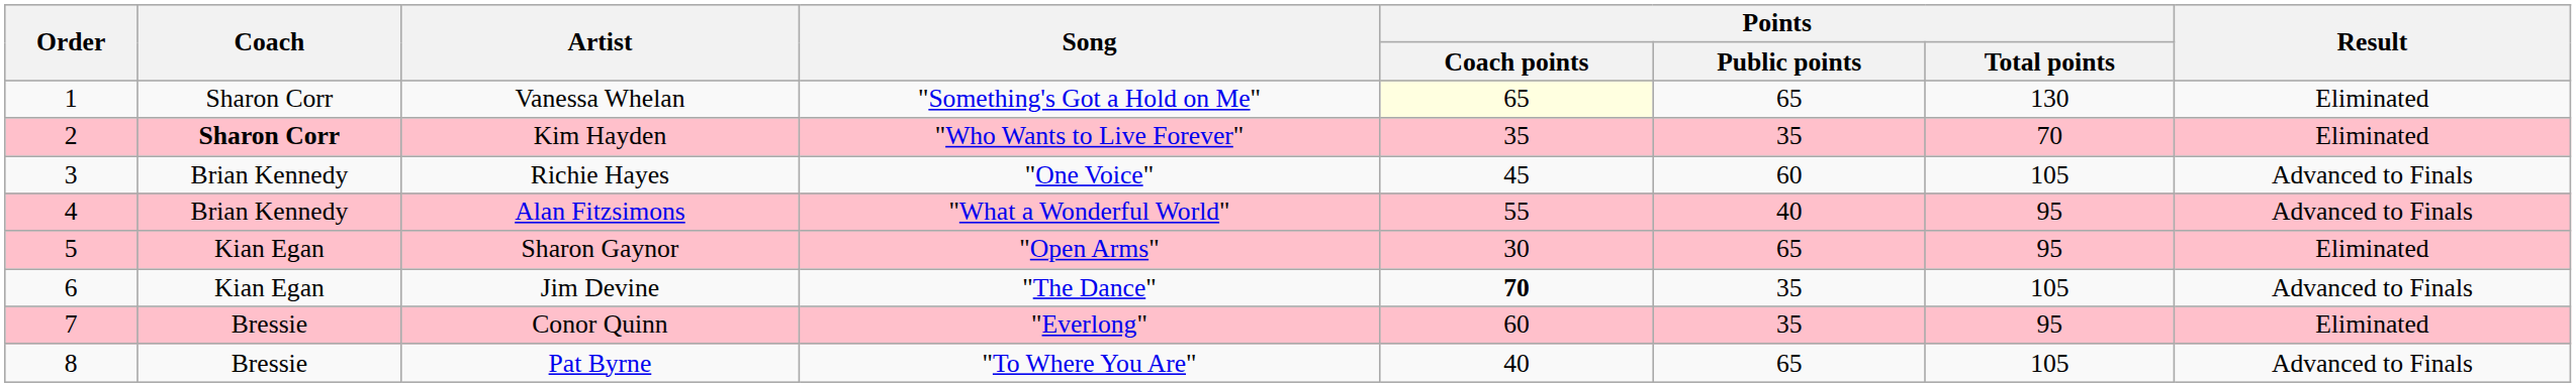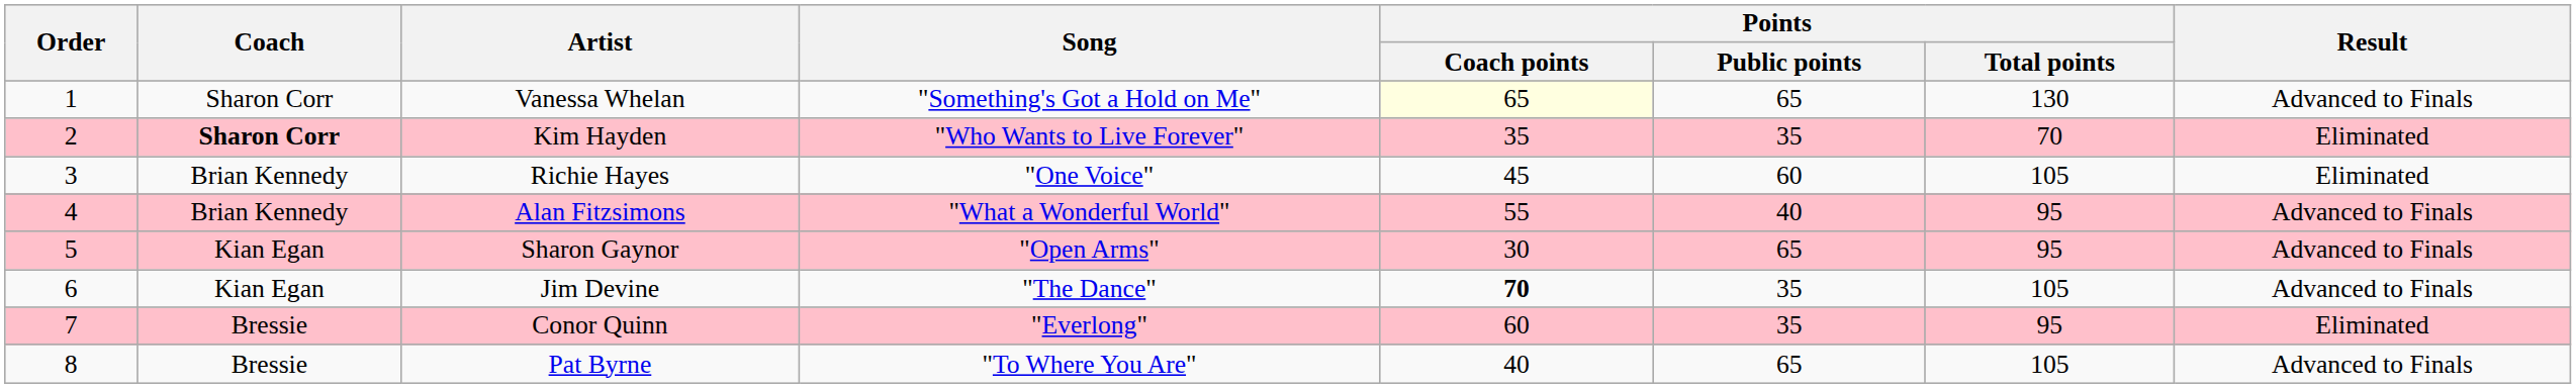 <table class="wikitable" style="text-align:center; line-height:16px; width:80%;">
 <tr>
 <th width="05%" rowspan="2">Order</th>
 <th width="10%" rowspan="2">Coach</th>
 <th width="15%" rowspan="2">Artist</th>
 <th width="22%" rowspan="2">Song</th>
 <th width="30%"  colspan="3">Points</th>
 <th width="15%" rowspan="2">Result</th>
 </tr>
 <tr>
 <th>Coach points</th>
 <th>Public points</th>
 <th>Total points</th>
 </tr>
 <tr>
 <td>1</td>
 <td>Sharon Corr</td>
 <td>Vanessa Whelan</td>
 <td>"<a href='#'>Something's Got a Hold on Me</a>"</td>
 <td style="background: lightyellow;">65</td>
 <td>65</td>
 <td>130</td>
-<td>Eliminated</td>
+<td>Advanced to Finals</td>
 </tr>
 <tr style="background:pink;">
 <td>2</td>
 <td><strong>Sharon Corr</strong></td>
 <td>Kim Hayden</td>
 <td>"<a href='#'>Who Wants to Live Forever</a>"</td>
 <td>35</td>
 <td>35</td>
 <td>70</td>
 <td>Eliminated</td>
 </tr>
 <tr>
 <td>3</td>
 <td>Brian Kennedy</td>
 <td>Richie Hayes</td>
 <td>"<a href='#'>One Voice</a>"</td>
 <td>45</td>
 <td>60</td>
 <td>105</td>
-<td>Advanced to Finals</td>
+<td>Eliminated</td>
 </tr>
 <tr style="background:pink;">
 <td>4</td>
 <td>Brian Kennedy</td>
 <td><a href='#'>Alan Fitzsimons</a></td>
 <td>"<a href='#'>What a Wonderful World</a>"</td>
 <td>55</td>
 <td>40</td>
 <td>95</td>
 <td>Advanced to Finals</td>
 </tr>
 <tr style="background:pink;">
 <td>5</td>
 <td>Kian Egan</td>
 <td>Sharon Gaynor</td>
 <td>"<a href='#'>Open Arms</a>"</td>
 <td>30</td>
 <td>65</td>
 <td>95</td>
-<td>Eliminated</td>
+<td>Advanced to Finals</td>
 </tr>
 <tr>
 <td>6</td>
 <td>Kian Egan</td>
 <td>Jim Devine</td>
 <td>"<a href='#'>The Dance</a>"</td>
 <td><strong>70</strong></td>
 <td>35</td>
 <td>105</td>
 <td>Advanced to Finals</td>
 </tr>
 <tr style="background:pink;">
 <td>7</td>
 <td>Bressie</td>
 <td>Conor Quinn</td>
 <td>"<a href='#'>Everlong</a>"</td>
 <td>60</td>
 <td>35</td>
 <td>95</td>
 <td>Eliminated</td>
 </tr>
 <tr>
 <td>8</td>
 <td>Bressie</td>
 <td><a href='#'>Pat Byrne</a></td>
 <td>"<a href='#'>To Where You Are</a>"</td>
 <td>40</td>
 <td>65</td>
 <td>105</td>
 <td>Advanced to Finals</td>
 </tr>
 </table>
